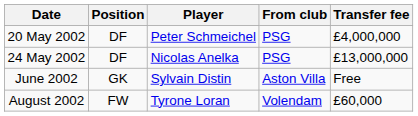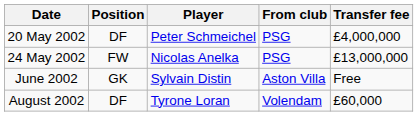 <table class="wikitable">
 <tr>
 <th>Date</th>
 <th>Position</th>
 <th>Player</th>
 <th>From club</th>
 <th>Transfer fee</th>
 </tr>
 <tr>
 <td style="text-align:center;">20 May 2002</td>
 <td style="text-align:center;">DF</td>
 <td> <a href='#'>Peter Schmeichel</a></td>
 <td> <a href='#'>PSG</a></td>
 <td>£4,000,000</td>
 </tr>
 <tr>
 <td style="text-align:center;">24 May 2002</td>
-<td style="text-align:center;">DF</td>
+<td style="text-align:center;">FW</td>
 <td> <a href='#'>Nicolas Anelka</a></td>
 <td> <a href='#'>PSG</a></td>
 <td>£13,000,000</td>
 </tr>
 <tr>
 <td style="text-align:center;">June 2002</td>
 <td style="text-align:center;">GK</td>
 <td> <a href='#'>Sylvain Distin</a></td>
 <td> <a href='#'>Aston Villa</a></td>
 <td>Free</td>
 </tr>
 <tr>
 <td style="text-align:center;">August 2002</td>
-<td style="text-align:center;">FW</td>
+<td style="text-align:center;">DF</td>
 <td> <a href='#'>Tyrone Loran</a></td>
 <td> <a href='#'>Volendam</a></td>
 <td>£60,000</td>
 </tr>
 </table>
